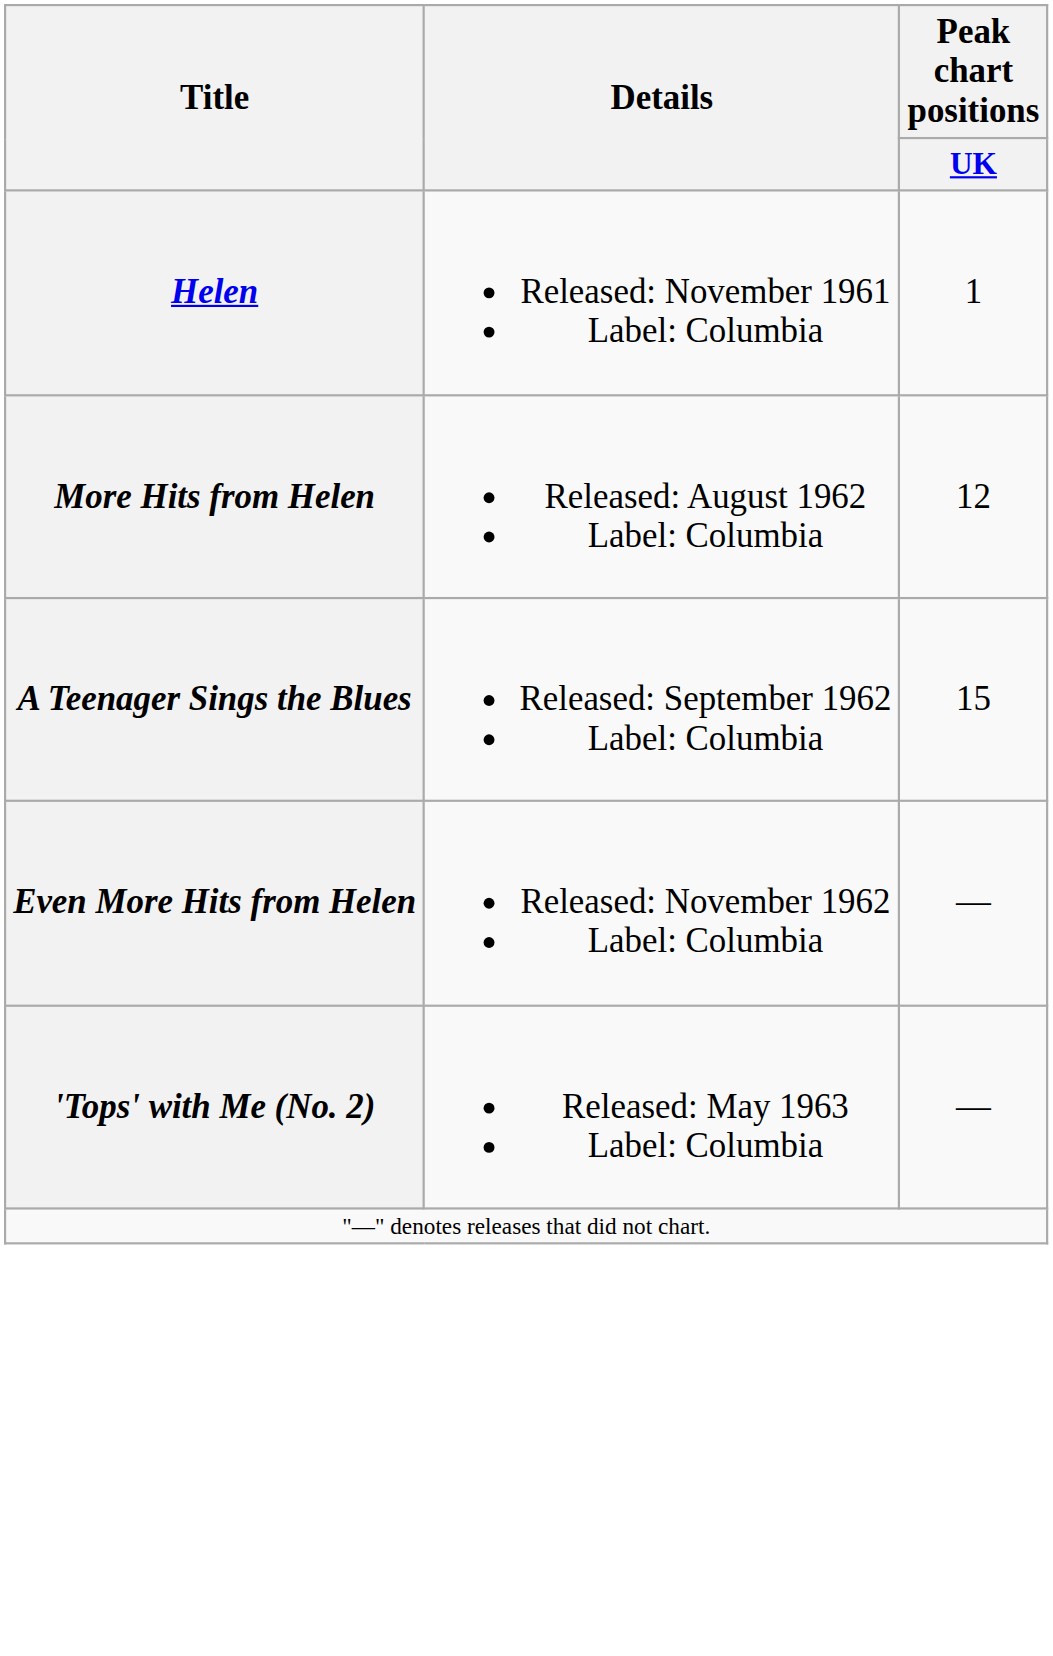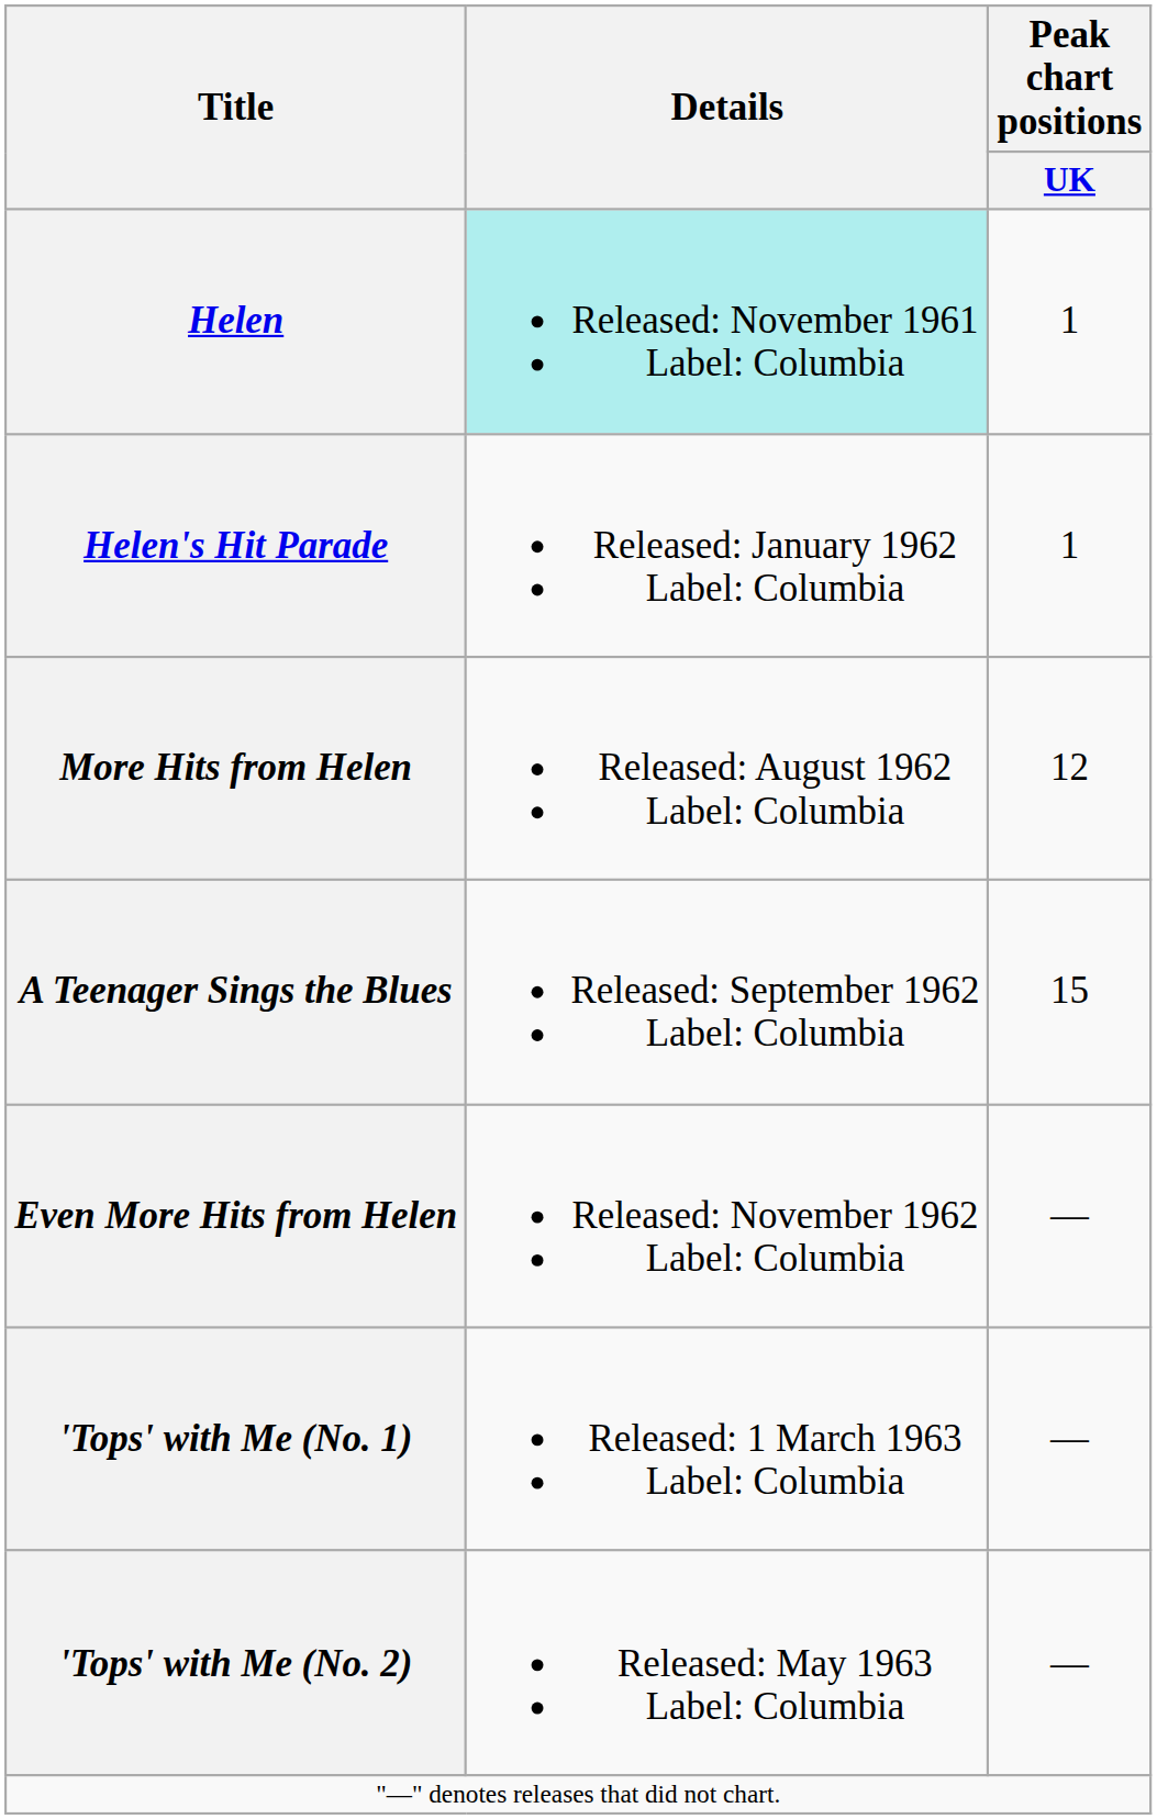 <table class="wikitable plainrowheaders" style="text-align:center;">
 <tr>
 <th rowspan="2" scope="col">Title</th>
 <th rowspan="2" scope="col">Details</th>
 <th scope="col">Peak chart<br>positions</th>
 </tr>
 <tr>
 <th scope="col" style="width:2em;font-size:90%;"><a href='#'>UK</a><br></th>
 </tr>
 <tr>
 <th scope="row"><em><a href='#'>Helen</a></em></th>
-<td><br><ul><li>Released: November 1961</li><li>Label: Columbia</li></ul></td>
+<td style="background: paleturquoise;"><br><ul><li>Released: November 1961</li><li>Label: Columbia</li></ul></td>
+<td>1</td>
+</tr>
+<tr>
+<th scope="row"><em><a href='#'>Helen's Hit Parade</a></em></th>
+<td><br><ul><li>Released: January 1962</li><li>Label: Columbia</li></ul></td>
 <td>1</td>
 </tr>
 <tr>
 <th scope="row"><em>More Hits from Helen</em></th>
 <td><br><ul><li>Released: August 1962</li><li>Label: Columbia</li></ul></td>
 <td>12</td>
 </tr>
 <tr>
 <th scope="row"><em>A Teenager Sings the Blues</em></th>
 <td><br><ul><li>Released: September 1962</li><li>Label: Columbia</li></ul></td>
 <td>15</td>
 </tr>
 <tr>
 <th scope="row"><em>Even More Hits from Helen</em></th>
 <td><br><ul><li>Released: November 1962</li><li>Label: Columbia</li></ul></td>
 <td>—</td>
 </tr>
 <tr>
+<th scope="row"><em>'Tops' with Me (No. 1)</em></th>
+<td><br><ul><li>Released: 1 March 1963</li><li>Label: Columbia</li></ul></td>
+<td>—</td>
+</tr>
+<tr>
 <th scope="row"><em>'Tops' with Me (No. 2)</em></th>
 <td><br><ul><li>Released: May 1963</li><li>Label: Columbia</li></ul></td>
 <td>—</td>
 </tr>
 <tr>
 <td colspan="3" style="font-size:8pt">"—" denotes releases that did not chart.</td>
 </tr>
 </table>
